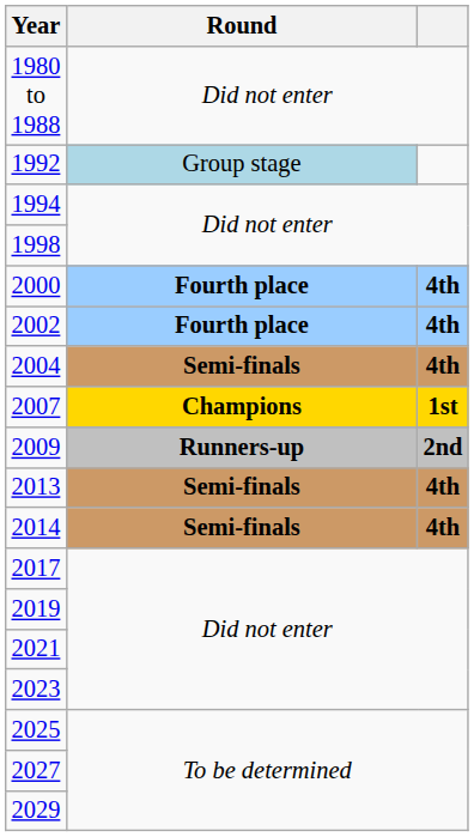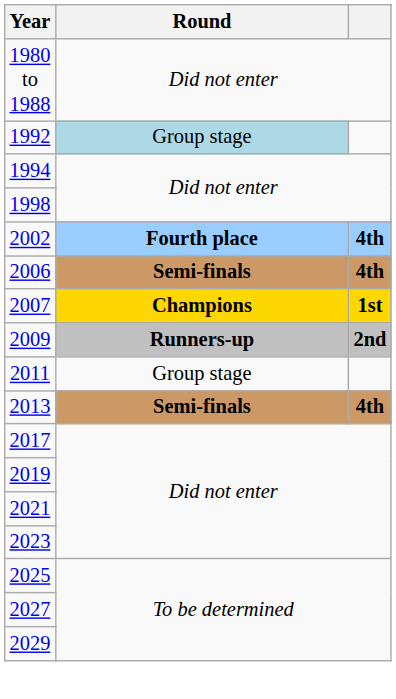 <table class="wikitable" style="text-align: center; font-size:90%">
 <tr>
 <th>Year</th>
 <th style="width:200px">Round</th>
 <th></th>
 </tr>
 <tr>
 <td><a href='#'>1980</a><br>to<br><a href='#'>1988</a></td>
 <td colspan="2"><em>Did not enter</em></td>
 </tr>
 <tr>
 <td><a href='#'>1992</a></td>
 <td style="background: lightblue;">Group stage</td>
 <td></td>
 </tr>
 <tr>
 <td><a href='#'>1994</a></td>
 <td colspan="2" rowspan="2"><em>Did not enter</em></td>
 </tr>
 <tr>
 <td><a href='#'>1998</a></td>
 </tr>
 <tr>
-<td><a href='#'>2000</a></td>
-<td bgcolor="9acdff"><strong>Fourth place</strong></td>
-<td bgcolor="9acdff"><strong>4th</strong></td>
-</tr>
-<tr>
 <td><a href='#'>2002</a></td>
 <td bgcolor="9acdff"><strong>Fourth place</strong></td>
 <td bgcolor="9acdff"><strong>4th</strong></td>
 </tr>
 <tr>
-<td><a href='#'>2004</a></td>
+<td><a href='#'>2006</a></td>
 <td bgcolor="cc9966"><strong>Semi-finals</strong></td>
 <td bgcolor="cc9966"><strong>4th</strong></td>
 </tr>
 <tr>
 <td><a href='#'>2007</a></td>
 <td bgcolor=Gold><strong>Champions</strong></td>
 <td bgcolor=Gold><strong>1st</strong></td>
 </tr>
 <tr>
 <td><a href='#'>2009</a></td>
 <td bgcolor=Silver><strong>Runners-up</strong></td>
 <td bgcolor=Silver><strong>2nd</strong></td>
 </tr>
 <tr>
-<td><a href='#'>2013</a></td>
-<td bgcolor="cc9966"><strong>Semi-finals</strong></td>
-<td bgcolor="cc9966"><strong>4th</strong></td>
+<td><a href='#'>2011</a></td>
+<td>Group stage</td>
+<td></td>
 </tr>
 <tr>
-<td><a href='#'>2014</a></td>
+<td><a href='#'>2013</a></td>
 <td bgcolor="cc9966"><strong>Semi-finals</strong></td>
 <td bgcolor="cc9966"><strong>4th</strong></td>
 </tr>
 <tr>
 <td><a href='#'>2017</a></td>
 <td colspan="2" rowspan="4"><em>Did not enter</em></td>
 </tr>
 <tr>
 <td><a href='#'>2019</a></td>
 </tr>
 <tr>
 <td><a href='#'>2021</a></td>
 </tr>
 <tr>
 <td><a href='#'>2023</a></td>
 </tr>
 <tr>
 <td><a href='#'>2025</a></td>
 <td colspan="2" rowspan="3"><em>To be determined</em></td>
 </tr>
 <tr>
 <td><a href='#'>2027</a></td>
 </tr>
 <tr>
 <td><a href='#'>2029</a></td>
 </tr>
 </table>
